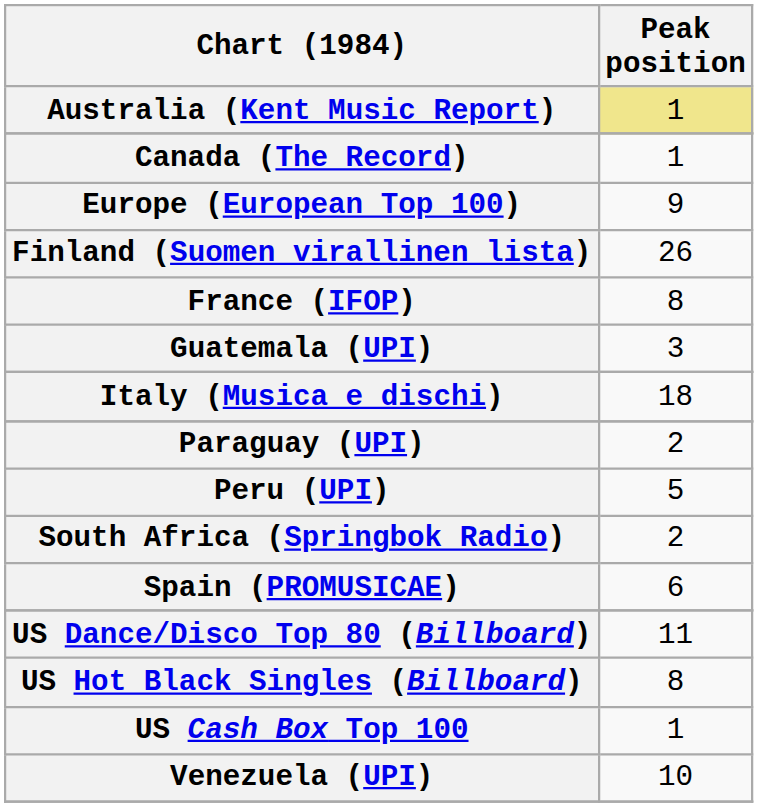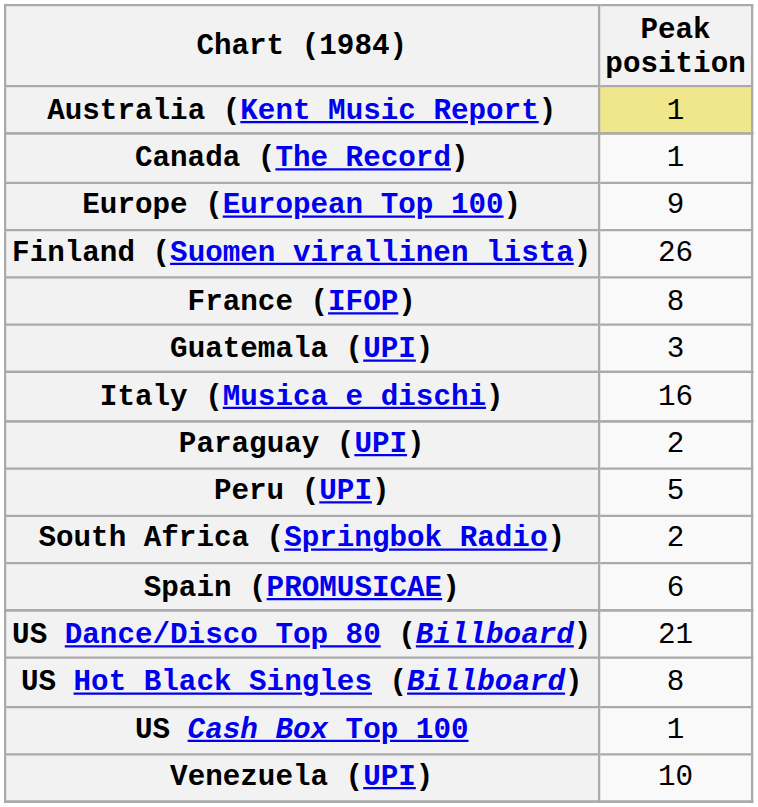 <table class="wikitable sortable plainrowheaders" style="text-align:center">
 <tr>
 <th scope="col">Chart (1984)</th>
 <th scope="col">Peak<br>position</th>
 </tr>
 <tr>
 <th scope="row">Australia (<a href='#'>Kent Music Report</a>)</th>
 <td style="background: khaki;">1</td>
 </tr>
 <tr>
 </tr>
 <tr>
 </tr>
 <tr>
 </tr>
 <tr>
 </tr>
 <tr>
 <th scope="row">Canada (<a href='#'>The Record</a>)</th>
 <td>1</td>
 </tr>
 <tr>
 <th scope="row">Europe (<a href='#'>European Top 100</a>)</th>
 <td>9</td>
 </tr>
 <tr>
 <th scope="row">Finland (<a href='#'>Suomen virallinen lista</a>)</th>
 <td>26</td>
 </tr>
 <tr>
 <th scope="row">France (<a href='#'>IFOP</a>)</th>
 <td>8</td>
 </tr>
 <tr>
 <th scope="row">Guatemala (<a href='#'>UPI</a>)</th>
 <td>3</td>
 </tr>
 <tr>
 </tr>
 <tr>
 <th scope="row">Italy (<a href='#'>Musica e dischi</a>)</th>
-<td>18</td>
+<td>16</td>
 </tr>
 <tr>
 </tr>
 <tr>
 </tr>
 <tr>
 </tr>
 <tr>
 </tr>
 <tr>
 <th scope="row">Paraguay (<a href='#'>UPI</a>)</th>
 <td>2</td>
 </tr>
 <tr>
 <th scope="row">Peru (<a href='#'>UPI</a>)</th>
 <td>5</td>
 </tr>
 <tr>
 <th scope="row">South Africa (<a href='#'>Springbok Radio</a>)</th>
 <td>2</td>
 </tr>
 <tr>
 <th scope="row">Spain (<a href='#'>PROMUSICAE</a>)</th>
 <td>6</td>
 </tr>
 <tr>
 </tr>
 <tr>
 </tr>
 <tr>
 </tr>
 <tr>
 </tr>
 <tr>
 </tr>
 <tr>
 <th scope="row">US <a href='#'>Dance/Disco Top 80</a> (<em><a href='#'>Billboard</a></em>)</th>
-<td>11</td>
+<td>21</td>
 </tr>
 <tr>
 <th scope="row">US <a href='#'>Hot Black Singles</a> (<em><a href='#'>Billboard</a></em>)</th>
 <td>8</td>
 </tr>
 <tr>
 <th scope="row">US <a href='#'><em>Cash Box</em> Top 100</a></th>
 <td>1</td>
 </tr>
 <tr>
 <th scope="row">Venezuela (<a href='#'>UPI</a>)</th>
 <td>10</td>
 </tr>
 <tr>
 </tr>
 </table>
